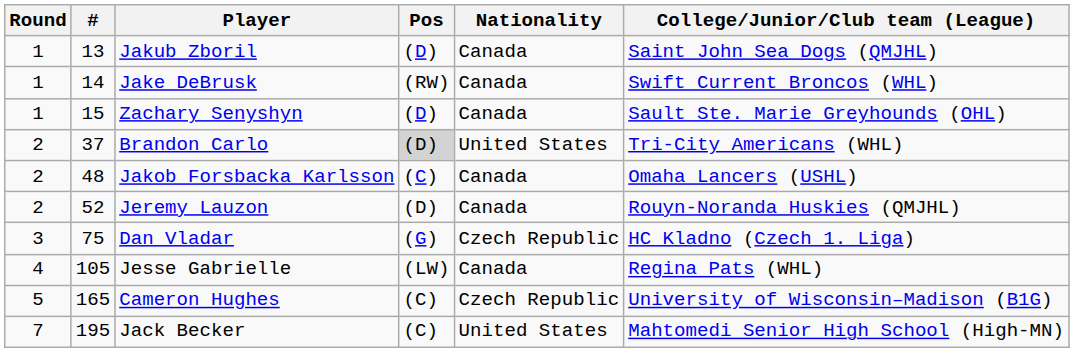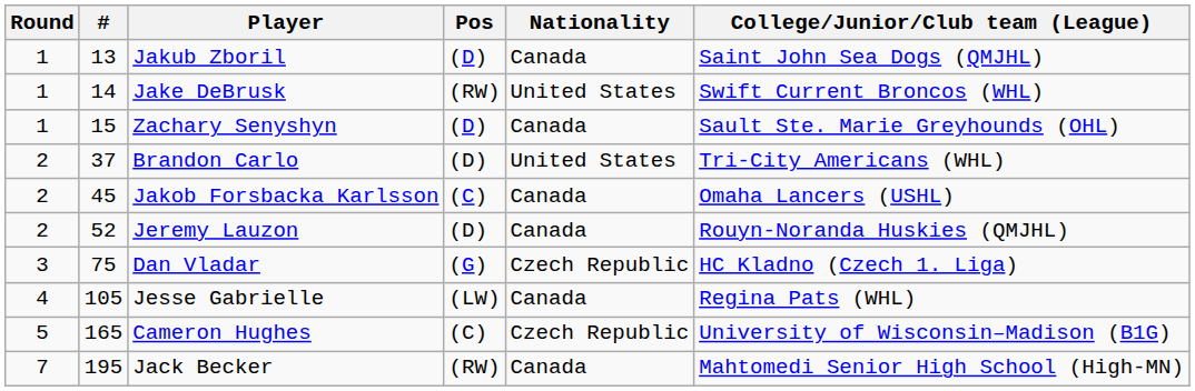 <table class="wikitable">
 <tr>
 <th>Round</th>
 <th>#</th>
 <th>Player</th>
 <th>Pos</th>
 <th>Nationality</th>
 <th>College/Junior/Club team (League)</th>
 </tr>
 <tr>
 <td style="text-align:center">1</td>
 <td style="text-align:center">13</td>
 <td><a href='#'>Jakub Zboril</a></td>
 <td>(<a href='#'>D</a>)</td>
 <td> Canada</td>
 <td><a href='#'>Saint John Sea Dogs</a> (<a href='#'>QMJHL</a>)</td>
 </tr>
 <tr>
 <td style="text-align:center">1</td>
 <td style="text-align:center">14</td>
 <td><a href='#'>Jake DeBrusk</a></td>
 <td>(RW)</td>
-<td> Canada</td>
+<td> United States</td>
 <td><a href='#'>Swift Current Broncos</a> (<a href='#'>WHL</a>)</td>
 </tr>
 <tr>
 <td style="text-align:center">1</td>
 <td style="text-align:center">15</td>
 <td><a href='#'>Zachary Senyshyn</a></td>
 <td>(<a href='#'>D</a>)</td>
 <td> Canada</td>
 <td><a href='#'>Sault Ste. Marie Greyhounds</a> (<a href='#'>OHL</a>)</td>
 </tr>
 <tr>
 <td style="text-align:center">2</td>
 <td style="text-align:center">37</td>
 <td><a href='#'>Brandon Carlo</a></td>
-<td style="background: lightgrey;">(D)</td>
+<td>(D)</td>
 <td> United States</td>
 <td><a href='#'>Tri-City Americans</a> (WHL)</td>
 </tr>
 <tr>
 <td style="text-align:center">2</td>
-<td style="text-align:center">48 </td>
+<td style="text-align:center">45 </td>
 <td><a href='#'>Jakob Forsbacka Karlsson</a></td>
 <td>(<a href='#'>C</a>)</td>
 <td> Canada</td>
 <td><a href='#'>Omaha Lancers</a> (<a href='#'>USHL</a>)</td>
 </tr>
 <tr>
 <td style="text-align:center">2</td>
 <td style="text-align:center">52 </td>
 <td><a href='#'>Jeremy Lauzon</a></td>
 <td>(D)</td>
 <td> Canada</td>
 <td><a href='#'>Rouyn-Noranda Huskies</a> (QMJHL)</td>
 </tr>
 <tr>
 <td style="text-align:center">3</td>
 <td style="text-align:center">75</td>
 <td><a href='#'>Dan Vladar</a></td>
 <td>(<a href='#'>G</a>)</td>
 <td> Czech Republic</td>
 <td><a href='#'>HC Kladno</a> (<a href='#'>Czech 1. Liga</a>)</td>
 </tr>
 <tr>
 <td style="text-align:center">4</td>
 <td style="text-align:center">105</td>
 <td>Jesse Gabrielle</td>
 <td>(LW)</td>
 <td> Canada</td>
 <td><a href='#'>Regina Pats</a> (WHL)</td>
 </tr>
 <tr>
 <td style="text-align:center">5</td>
 <td style="text-align:center">165</td>
 <td><a href='#'>Cameron Hughes</a></td>
 <td>(C)</td>
 <td> Czech Republic</td>
 <td><a href='#'>University of Wisconsin–Madison</a> (<a href='#'>B1G</a>)</td>
 </tr>
 <tr>
 <td style="text-align:center">7</td>
 <td style="text-align:center">195</td>
 <td>Jack Becker</td>
-<td>(C)</td>
-<td> United States</td>
+<td>(RW)</td>
+<td> Canada</td>
 <td><a href='#'>Mahtomedi Senior High School</a> (High-MN)</td>
 </tr>
 </table>
